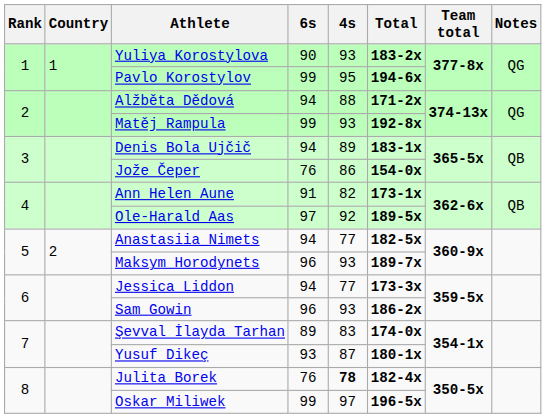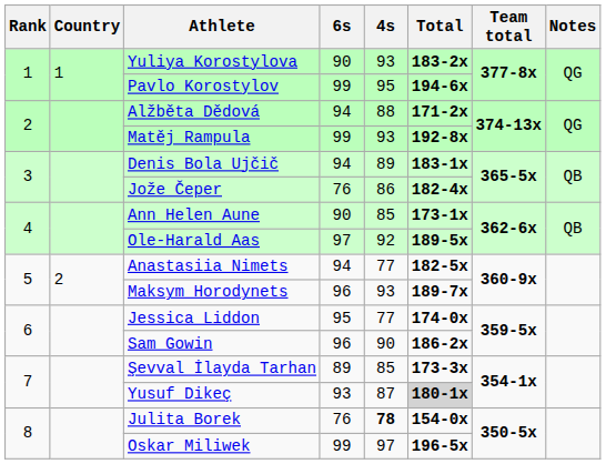 <table class="wikitable sortable" style="text-align:center">
 <tr>
 <th>Rank</th>
 <th>Country</th>
 <th>Athlete</th>
 <th width=30px>6s</th>
 <th width=30px>4s</th>
 <th>Total</th>
 <th>Team<br>total</th>
 <th class="unsortable">Notes</th>
 </tr>
 <tr bgcolor=bbffbb>
 <td rowspan=2>1</td>
 <td rowspan=2 align=left> 1</td>
 <td align=left><a href='#'>Yuliya Korostylova</a></td>
 <td>90</td>
 <td>93</td>
 <td><strong>183-2x</strong></td>
 <td rowspan=2><strong>377-8x</strong></td>
 <td rowspan=2>QG</td>
 </tr>
 <tr bgcolor=bbffbb>
 <td align=left><a href='#'>Pavlo Korostylov</a></td>
 <td>99</td>
 <td>95</td>
 <td><strong>194-6x</strong></td>
 </tr>
 <tr bgcolor=bbffbb>
 <td rowspan=2>2</td>
 <td rowspan=2 align=left></td>
 <td align=left><a href='#'>Alžběta Dědová</a></td>
 <td>94</td>
 <td>88</td>
 <td><strong>171-2x</strong></td>
 <td rowspan=2><strong>374-13x</strong></td>
 <td rowspan=2>QG</td>
 </tr>
 <tr bgcolor=bbffbb>
 <td align=left><a href='#'>Matěj Rampula</a></td>
 <td>99</td>
 <td>93</td>
 <td><strong>192-8x</strong></td>
 </tr>
 <tr bgcolor=ccffcc>
 <td rowspan=2>3</td>
 <td rowspan=2 align=left></td>
 <td align=left><a href='#'>Denis Bola Ujčič</a></td>
 <td>94</td>
 <td>89</td>
 <td><strong>183-1x</strong></td>
 <td rowspan=2><strong>365-5x</strong></td>
 <td rowspan=2>QB</td>
 </tr>
 <tr bgcolor=ccffcc>
 <td align=left><a href='#'>Jože Čeper</a></td>
 <td>76</td>
 <td>86</td>
-<td><strong>154-0x</strong></td>
+<td><strong>182-4x</strong></td>
 </tr>
 <tr bgcolor=ccffcc>
 <td rowspan=2>4</td>
 <td rowspan=2 align=left></td>
 <td align=left><a href='#'>Ann Helen Aune</a></td>
-<td>91</td>
-<td>82</td>
+<td>90</td>
+<td>85</td>
 <td><strong>173-1x</strong></td>
 <td rowspan=2><strong>362-6x</strong></td>
 <td rowspan=2>QB</td>
 </tr>
 <tr bgcolor=ccffcc>
 <td align=left><a href='#'>Ole-Harald Aas</a></td>
 <td>97</td>
 <td>92</td>
 <td><strong>189-5x</strong></td>
 </tr>
 <tr>
 <td rowspan=2>5</td>
 <td rowspan=2 align=left> 2</td>
 <td align=left><a href='#'>Anastasiia Nimets</a></td>
 <td>94</td>
 <td>77</td>
 <td><strong>182-5x</strong></td>
 <td rowspan=2><strong>360-9x</strong></td>
 <td rowspan=2></td>
 </tr>
 <tr>
 <td align=left><a href='#'>Maksym Horodynets</a></td>
 <td>96</td>
 <td>93</td>
 <td><strong>189-7x</strong></td>
 </tr>
 <tr>
 <td rowspan=2>6</td>
 <td rowspan=2 align=left></td>
 <td align=left><a href='#'>Jessica Liddon</a></td>
-<td>94</td>
+<td>95</td>
 <td>77</td>
-<td><strong>173-3x</strong></td>
+<td><strong>174-0x</strong></td>
 <td rowspan=2><strong>359-5x</strong></td>
 <td rowspan=2></td>
 </tr>
 <tr>
 <td align=left><a href='#'>Sam Gowin</a></td>
 <td>96</td>
-<td>93</td>
+<td>90</td>
 <td><strong>186-2x</strong></td>
 </tr>
 <tr>
 <td rowspan=2>7</td>
 <td rowspan=2 align=left></td>
 <td align=left><a href='#'>Şevval İlayda Tarhan</a></td>
 <td>89</td>
-<td>83</td>
-<td><strong>174-0x</strong></td>
+<td>85</td>
+<td><strong>173-3x</strong></td>
 <td rowspan=2><strong>354-1x</strong></td>
 <td rowspan=2></td>
 </tr>
 <tr>
 <td align=left><a href='#'>Yusuf Dikeç</a></td>
 <td>93</td>
 <td>87</td>
-<td><strong>180-1x</strong></td>
+<td style="background: lightgrey;"><strong>180-1x</strong></td>
 </tr>
 <tr>
 <td rowspan=2>8</td>
 <td rowspan=2 align=left></td>
 <td align=left><a href='#'>Julita Borek</a></td>
 <td>76</td>
 <td><strong>78</strong></td>
-<td><strong>182-4x</strong></td>
+<td><strong>154-0x</strong></td>
 <td rowspan=2><strong>350-5x</strong></td>
 <td rowspan=2></td>
 </tr>
 <tr>
 <td align=left><a href='#'>Oskar Miliwek</a></td>
 <td>99</td>
 <td>97</td>
 <td><strong>196-5x</strong></td>
 </tr>
 </table>
